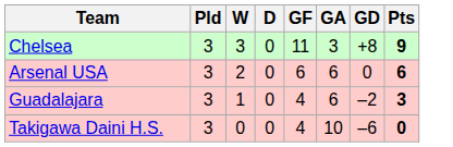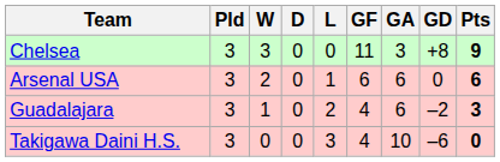 <table class="wikitable" style="text-align: center;">
 <tr>
 <th width=165>Team</th>
 <th width=20>Pld</th>
 <th width=20>W</th>
 <th width=20>D</th>
+<th width=20>L</th>
 <th width=20>GF</th>
 <th width=20>GA</th>
 <th width=20>GD</th>
 <th width=20>Pts</th>
 </tr>
 <tr bgcolor=#ccffcc>
 <td align=left> <a href='#'>Chelsea</a></td>
 <td>3</td>
 <td>3</td>
+<td>0</td>
 <td>0</td>
 <td>11</td>
 <td>3</td>
 <td>+8</td>
 <td><strong>9</strong></td>
 </tr>
 <tr bgcolor=#ffcccc>
 <td align=left> <a href='#'>Arsenal USA</a></td>
 <td>3</td>
 <td>2</td>
 <td>0</td>
+<td>1</td>
 <td>6</td>
 <td>6</td>
 <td>0</td>
 <td><strong>6</strong></td>
 </tr>
 <tr bgcolor=#ffcccc>
 <td align=left> <a href='#'>Guadalajara</a></td>
 <td>3</td>
 <td>1</td>
 <td>0</td>
+<td>2</td>
 <td>4</td>
 <td>6</td>
 <td>–2</td>
 <td><strong>3</strong></td>
 </tr>
 <tr bgcolor=#ffcccc>
 <td align=left> <a href='#'>Takigawa Daini H.S.</a></td>
 <td>3</td>
 <td>0</td>
 <td>0</td>
+<td>3</td>
 <td>4</td>
 <td>10</td>
 <td>–6</td>
 <td><strong>0</strong></td>
 </tr>
 </table>
